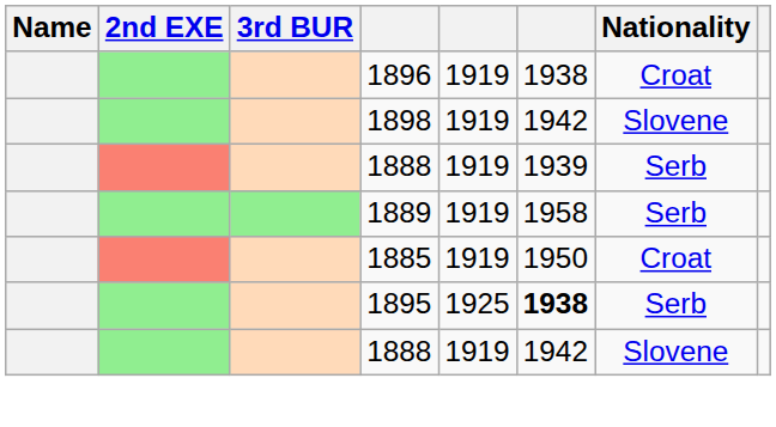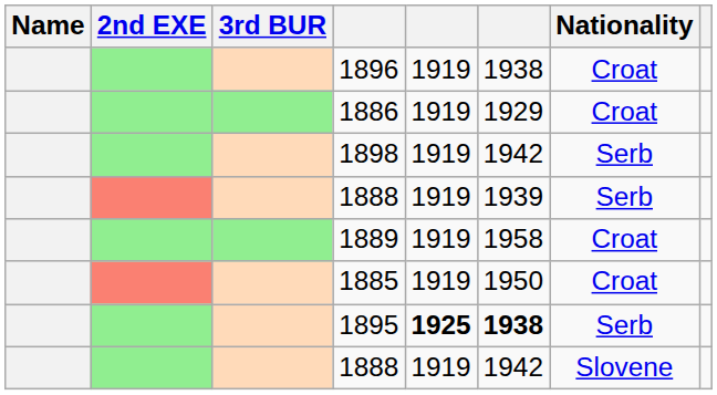 <table class="wikitable sortable" style=text-align:center>
 <tr>
 <th scope="col">Name</th>
 <th scope="col"><a href='#'>2nd EXE</a></th>
 <th scope="col"><a href='#'>3rd BUR</a></th>
 <th scope="col"></th>
 <th scope="col"></th>
 <th scope="col"></th>
 <th scope="col">Nationality</th>
 <th scope="col" class="unsortable"></th>
 </tr>
 <tr>
 <th align="center" scope="row" style="font-weight:normal;"></th>
 <td bgcolor = LightGreen></td>
 <td bgcolor = PeachPuff></td>
 <td>1896</td>
 <td>1919</td>
 <td>1938</td>
 <td><a href='#'>Croat</a></td>
 <td></td>
 </tr>
 <tr>
 <th align="center" scope="row" style="font-weight:normal;"></th>
 <td bgcolor = LightGreen></td>
+<td bgcolor = LightGreen></td>
+<td>1886</td>
+<td>1919</td>
+<td>1929</td>
+<td><a href='#'>Croat</a></td>
+<td></td>
+</tr>
+<tr>
+<th align="center" scope="row" style="font-weight:normal;"></th>
+<td bgcolor = LightGreen></td>
 <td bgcolor = PeachPuff></td>
 <td>1898</td>
 <td>1919</td>
 <td>1942</td>
-<td><a href='#'>Slovene</a></td>
+<td><a href='#'>Serb</a></td>
 <td></td>
 </tr>
 <tr>
 <th align="center" scope="row" style="font-weight:normal;"></th>
 <td bgcolor = Salmon></td>
 <td bgcolor = PeachPuff></td>
 <td>1888</td>
 <td>1919</td>
 <td>1939</td>
 <td><a href='#'>Serb</a></td>
 <td></td>
 </tr>
 <tr>
 <th align="center" scope="row" style="font-weight:normal;"></th>
 <td bgcolor = LightGreen></td>
 <td bgcolor = LightGreen></td>
 <td>1889</td>
 <td>1919</td>
 <td>1958</td>
-<td><a href='#'>Serb</a></td>
+<td><a href='#'>Croat</a></td>
 <td></td>
 </tr>
 <tr>
 <th align="center" scope="row" style="font-weight:normal;"></th>
 <td bgcolor = Salmon></td>
 <td bgcolor = PeachPuff></td>
 <td>1885</td>
 <td>1919</td>
 <td>1950</td>
 <td><a href='#'>Croat</a></td>
 <td></td>
 </tr>
 <tr>
 <th align="center" scope="row" style="font-weight:normal;"></th>
 <td bgcolor = LightGreen></td>
 <td bgcolor = PeachPuff></td>
 <td>1895</td>
-<td>1925</td>
+<td><strong>1925</strong></td>
 <td><strong>1938</strong></td>
 <td><a href='#'>Serb</a></td>
 <td></td>
 </tr>
 <tr>
 <th align="center" scope="row" style="font-weight:normal;"></th>
 <td bgcolor = LightGreen></td>
 <td bgcolor = PeachPuff></td>
 <td>1888</td>
 <td>1919</td>
 <td>1942</td>
 <td><a href='#'>Slovene</a></td>
 <td></td>
 </tr>
 </table>
